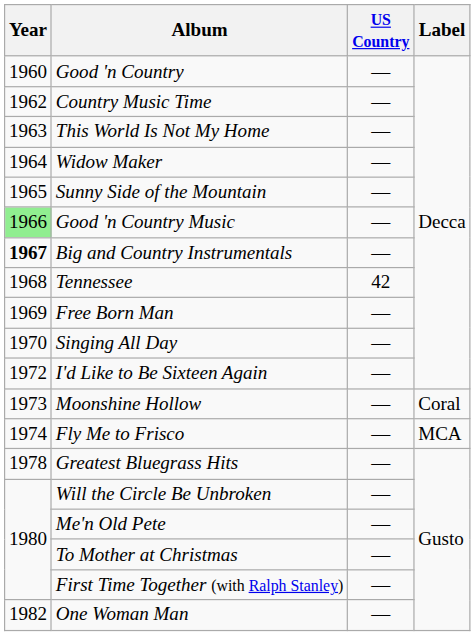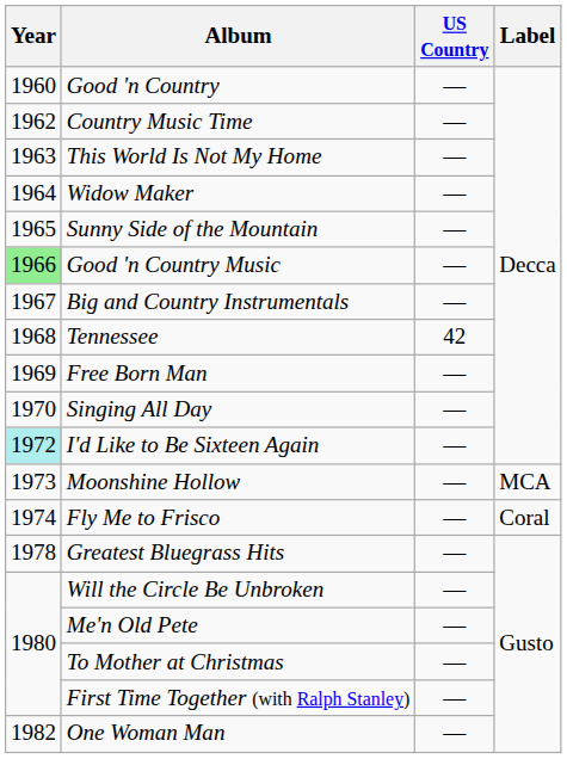 <table class="wikitable">
 <tr>
 <th>Year</th>
 <th>Album</th>
 <th width="45"><small><a href='#'>US Country</a></small></th>
 <th>Label</th>
 </tr>
 <tr>
 <td>1960</td>
 <td><em>Good 'n Country</em></td>
 <td align="center">—</td>
 <td rowspan="11">Decca</td>
 </tr>
 <tr>
 <td>1962</td>
 <td><em>Country Music Time</em></td>
 <td align="center">—</td>
 </tr>
 <tr>
 <td>1963</td>
 <td><em>This World Is Not My Home</em></td>
 <td align="center">—</td>
 </tr>
 <tr>
 <td>1964</td>
 <td><em>Widow Maker</em></td>
 <td align="center">—</td>
 </tr>
 <tr>
 <td>1965</td>
 <td><em>Sunny Side of the Mountain</em></td>
 <td align="center">—</td>
 </tr>
 <tr>
 <td style="background: lightgreen;">1966</td>
 <td><em>Good 'n Country Music</em></td>
 <td align="center">—</td>
 </tr>
 <tr>
-<td><strong>1967</strong></td>
+<td>1967</td>
 <td><em>Big and Country Instrumentals</em></td>
 <td align="center">—</td>
 </tr>
 <tr>
 <td>1968</td>
 <td><em>Tennessee</em></td>
 <td align="center">42</td>
 </tr>
 <tr>
 <td>1969</td>
 <td><em>Free Born Man</em></td>
 <td align="center">—</td>
 </tr>
 <tr>
 <td>1970</td>
 <td><em>Singing All Day</em></td>
 <td align="center">—</td>
 </tr>
 <tr>
-<td>1972</td>
+<td style="background: paleturquoise;">1972</td>
 <td><em>I'd Like to Be Sixteen Again</em></td>
 <td align="center">—</td>
 </tr>
 <tr>
 <td>1973</td>
 <td><em>Moonshine Hollow</em></td>
 <td align="center">—</td>
-<td>Coral</td>
+<td>MCA</td>
 </tr>
 <tr>
 <td>1974</td>
 <td><em>Fly Me to Frisco</em></td>
 <td align="center">—</td>
-<td>MCA</td>
+<td>Coral</td>
 </tr>
 <tr>
 <td>1978</td>
 <td><em>Greatest Bluegrass Hits</em></td>
 <td align="center">—</td>
 <td rowspan="6">Gusto</td>
 </tr>
 <tr>
 <td rowspan="4">1980</td>
 <td><em>Will the Circle Be Unbroken</em></td>
 <td align="center">—</td>
 </tr>
 <tr>
 <td><em>Me'n Old Pete</em></td>
 <td align="center">—</td>
 </tr>
 <tr>
 <td><em>To Mother at Christmas</em></td>
 <td align="center">—</td>
 </tr>
 <tr>
 <td><em>First Time Together</em> <small>(with <a href='#'>Ralph Stanley</a>)</small></td>
 <td align="center">—</td>
 </tr>
 <tr>
 <td>1982</td>
 <td><em>One Woman Man</em></td>
 <td align="center">—</td>
 </tr>
 </table>
